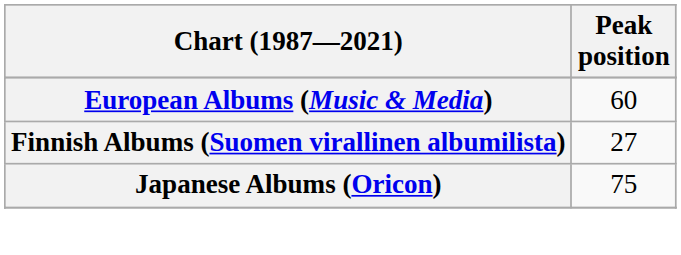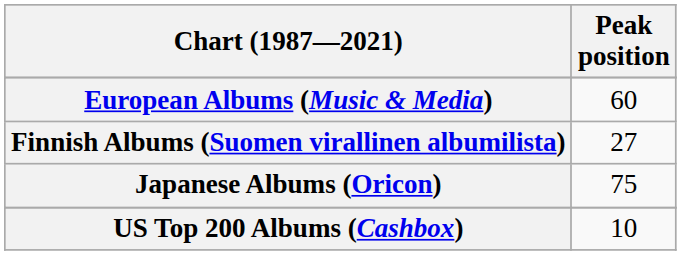 <table class="wikitable sortable plainrowheaders" style="text-align:center">
 <tr>
 <th scope="col">Chart (1987—2021)</th>
 <th scope="col">Peak<br>position</th>
 </tr>
 <tr>
 </tr>
 <tr>
 </tr>
 <tr>
 <th scope="row"><a href='#'>European Albums</a> (<em><a href='#'>Music & Media</a></em>)</th>
 <td>60</td>
 </tr>
 <tr>
 <th scope="row">Finnish Albums (<a href='#'>Suomen virallinen albumilista</a>)</th>
 <td>27</td>
 </tr>
 <tr>
 <th scope="row">Japanese Albums (<a href='#'>Oricon</a>)</th>
 <td>75</td>
 </tr>
 <tr>
 </tr>
 <tr>
 </tr>
 <tr>
 </tr>
 <tr>
 </tr>
 <tr>
 </tr>
+<tr>
+<th scope="row">US Top 200 Albums (<em><a href='#'>Cashbox</a></em>)</th>
+<td>10</td>
+</tr>
 </table>
